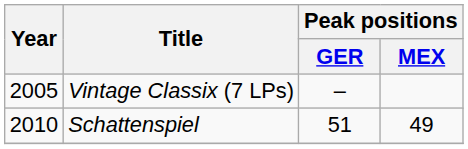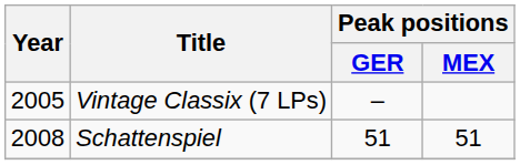 <table class="wikitable">
 <tr>
 <th rowspan="2">Year</th>
 <th rowspan="2">Title</th>
 <th colspan="2">Peak positions</th>
 </tr>
 <tr>
 <th><a href='#'>GER</a></th>
 <th><a href='#'>MEX</a></th>
 </tr>
 <tr>
 <td>2005</td>
 <td><em>Vintage Classix</em> (7 LPs)</td>
 <td align="center" >–</td>
 </tr>
 <tr>
-<td>2010</td>
+<td>2008</td>
 <td><em>Schattenspiel</em></td>
 <td align="center" >51</td>
-<td align="center" >49</td>
+<td align="center" >51</td>
 </tr>
 <tr>
 </tr>
 </table>
